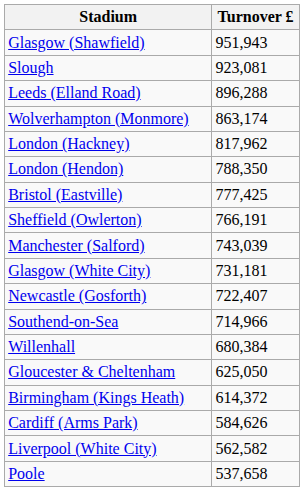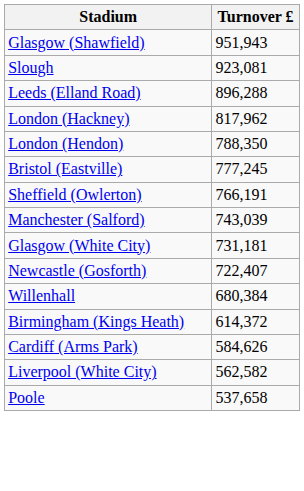 <table class="wikitable">
 <tr>
 <th width=200>Stadium</th>
 <th width=80>Turnover £</th>
 </tr>
 <tr>
 <td><a href='#'>Glasgow (Shawfield)</a></td>
 <td>951,943</td>
 </tr>
 <tr>
 <td><a href='#'>Slough</a></td>
 <td>923,081</td>
 </tr>
 <tr>
 <td><a href='#'>Leeds (Elland Road)</a></td>
 <td>896,288</td>
 </tr>
 <tr>
-<td><a href='#'>Wolverhampton (Monmore)</a></td>
-<td>863,174</td>
-</tr>
-<tr>
 <td><a href='#'>London (Hackney)</a></td>
 <td>817,962</td>
 </tr>
 <tr>
 <td><a href='#'>London (Hendon)</a></td>
 <td>788,350</td>
 </tr>
 <tr>
 <td><a href='#'>Bristol (Eastville)</a></td>
-<td>777,425</td>
+<td>777,245</td>
 </tr>
 <tr>
 <td><a href='#'>Sheffield (Owlerton)</a></td>
 <td>766,191</td>
 </tr>
 <tr>
 <td><a href='#'>Manchester (Salford)</a></td>
 <td>743,039</td>
 </tr>
 <tr>
 <td><a href='#'>Glasgow (White City)</a></td>
 <td>731,181</td>
 </tr>
 <tr>
 <td><a href='#'>Newcastle (Gosforth)</a></td>
 <td>722,407</td>
 </tr>
 <tr>
-<td><a href='#'>Southend-on-Sea</a></td>
-<td>714,966</td>
-</tr>
-<tr>
 <td><a href='#'>Willenhall</a></td>
 <td>680,384</td>
-</tr>
-<tr>
-<td><a href='#'>Gloucester & Cheltenham</a></td>
-<td>625,050</td>
 </tr>
 <tr>
 <td><a href='#'>Birmingham (Kings Heath)</a></td>
 <td>614,372</td>
 </tr>
 <tr>
 <td><a href='#'>Cardiff (Arms Park)</a></td>
 <td>584,626</td>
 </tr>
 <tr>
 <td><a href='#'>Liverpool (White City)</a></td>
 <td>562,582</td>
 </tr>
 <tr>
 <td><a href='#'>Poole</a></td>
 <td>537,658</td>
 </tr>
 </table>
